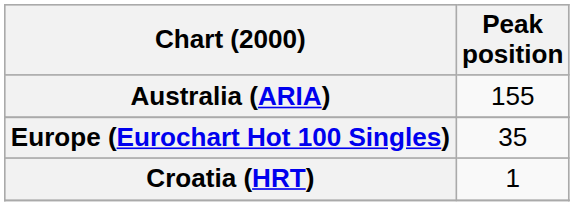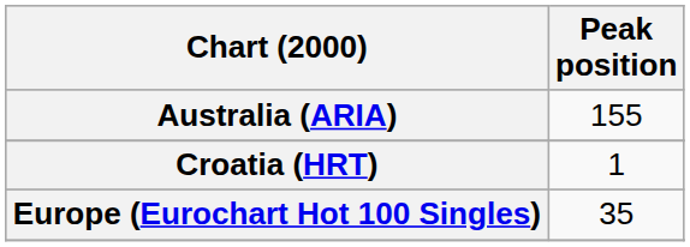 <table class="wikitable sortable plainrowheaders" style="text-align:center">
 <tr>
 <th>Chart (2000)</th>
 <th>Peak<br>position</th>
 </tr>
 <tr>
 <th scope="row">Australia (<a href='#'>ARIA</a>)</th>
 <td align="center">155</td>
 </tr>
 <tr>
 </tr>
 <tr>
 </tr>
 <tr>
+<th scope="row">Croatia (<a href='#'>HRT</a>)</th>
+<td>1</td>
+</tr>
+<tr>
 <th scope="row">Europe (<a href='#'>Eurochart Hot 100 Singles</a>)</th>
 <td>35</td>
-</tr>
-<tr>
-<th scope="row">Croatia (<a href='#'>HRT</a>)</th>
-<td>1</td>
 </tr>
 <tr>
 </tr>
 <tr>
 </tr>
 <tr>
 </tr>
 <tr>
 </tr>
 <tr>
 </tr>
 <tr>
 </tr>
 <tr>
 </tr>
 <tr>
 </tr>
 <tr>
 </tr>
 <tr>
 </tr>
 <tr>
 </tr>
 <tr>
 </tr>
 <tr>
 </tr>
 </table>
